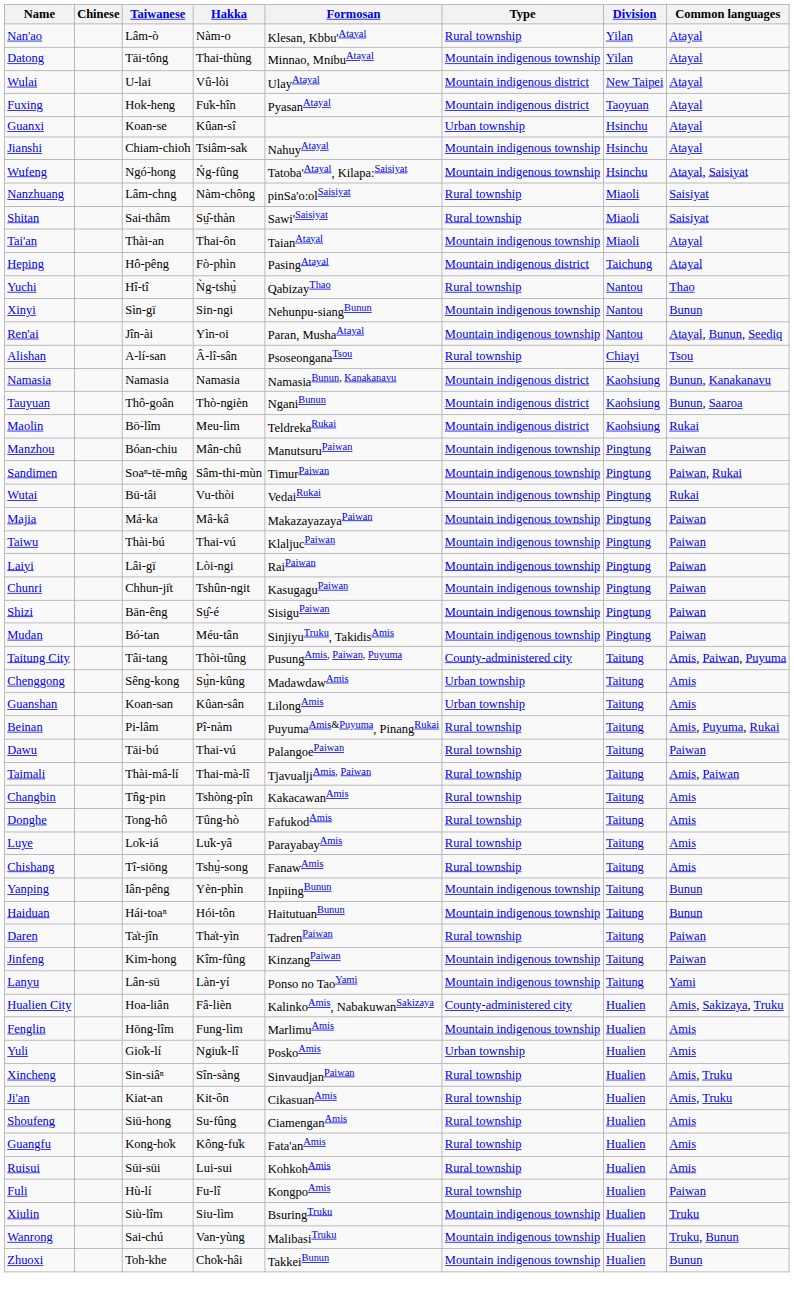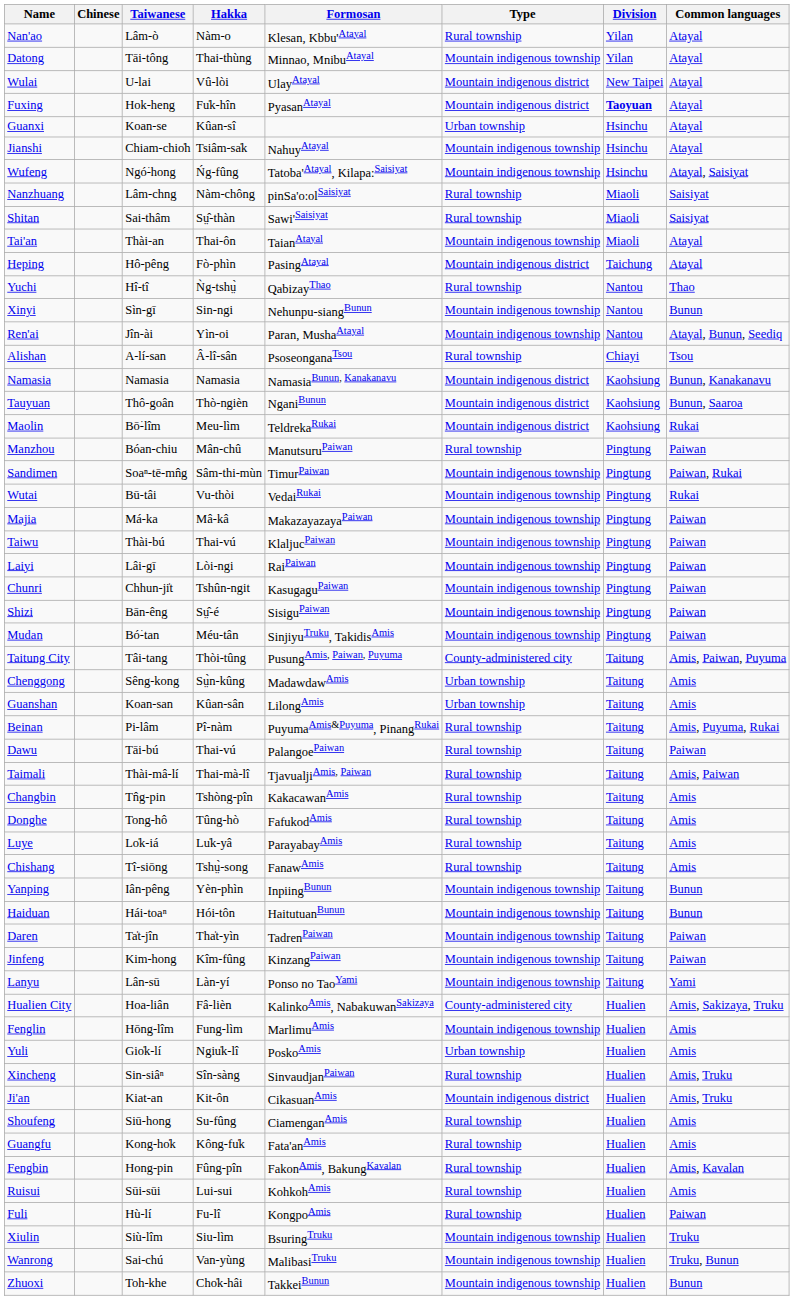 <table class="wikitable sortable">
 <tr>
 <th>Name</th>
 <th>Chinese</th>
 <th><a href='#'>Taiwanese</a></th>
 <th><a href='#'>Hakka</a></th>
 <th><a href='#'>Formosan</a></th>
 <th>Type</th>
 <th><a href='#'>Division</a></th>
 <th>Common languages</th>
 </tr>
 <tr>
 <td><a href='#'>Nan'ao</a></td>
 <td></td>
 <td>Lâm-ò</td>
 <td>Nàm-o</td>
 <td>Klesan, Kbbu'<sup><a href='#'>Atayal</a></sup></td>
 <td><a href='#'>Rural township</a></td>
 <td><a href='#'>Yilan</a></td>
 <td><a href='#'>Atayal</a></td>
 </tr>
 <tr>
 <td><a href='#'>Datong</a></td>
 <td></td>
 <td>Tāi-tông</td>
 <td>Thai-thùng</td>
 <td>Minnao, Mnibu<sup><a href='#'>Atayal</a></sup></td>
 <td><a href='#'>Mountain indigenous township</a></td>
 <td><a href='#'>Yilan</a></td>
 <td><a href='#'>Atayal</a></td>
 </tr>
 <tr>
 <td><a href='#'>Wulai</a></td>
 <td></td>
 <td>U-lai</td>
 <td>Vû-lòi</td>
 <td>Ulay<sup><a href='#'>Atayal</a></sup></td>
 <td><a href='#'>Mountain indigenous district</a></td>
 <td><a href='#'>New Taipei</a></td>
 <td><a href='#'>Atayal</a></td>
 </tr>
 <tr>
 <td><a href='#'>Fuxing</a></td>
 <td></td>
 <td>Hok-heng</td>
 <td>Fu̍k-hîn</td>
 <td>Pyasan<sup><a href='#'>Atayal</a></sup></td>
 <td><a href='#'>Mountain indigenous district</a></td>
-<td><a href='#'>Taoyuan</a></td>
+<td><strong><a href='#'>Taoyuan</a></strong></td>
 <td><a href='#'>Atayal</a></td>
 </tr>
 <tr>
 <td><a href='#'>Guanxi</a></td>
 <td></td>
 <td>Koan-se</td>
 <td>Kûan-sî</td>
 <td></td>
 <td><a href='#'>Urban township</a></td>
 <td><a href='#'>Hsinchu</a></td>
 <td><a href='#'>Atayal</a></td>
 </tr>
 <tr>
 <td><a href='#'>Jianshi</a></td>
 <td></td>
 <td>Chiam-chio̍h</td>
 <td>Tsiâm-sa̍k</td>
 <td>Nahuy<sup><a href='#'>Atayal</a></sup></td>
 <td><a href='#'>Mountain indigenous township</a></td>
 <td><a href='#'>Hsinchu</a></td>
 <td><a href='#'>Atayal</a></td>
 </tr>
 <tr>
 <td><a href='#'>Wufeng</a></td>
 <td></td>
 <td>Ngó͘-hong</td>
 <td>Ńg-fûng</td>
 <td>Tatoba'<sup><a href='#'>Atayal</a></sup>, Kilapa:<sup><a href='#'>Saisiyat</a></sup></td>
 <td><a href='#'>Mountain indigenous township</a></td>
 <td><a href='#'>Hsinchu</a></td>
 <td><a href='#'>Atayal</a>, <a href='#'>Saisiyat</a></td>
 </tr>
 <tr>
 <td><a href='#'>Nanzhuang</a></td>
 <td></td>
 <td>Lâm-chng</td>
 <td>Nàm-chông</td>
 <td>pinSa'o:ol<sup><a href='#'>Saisiyat</a></sup></td>
 <td><a href='#'>Rural township</a></td>
 <td><a href='#'>Miaoli</a></td>
 <td><a href='#'>Saisiyat</a></td>
 </tr>
 <tr>
 <td><a href='#'>Shitan</a></td>
 <td></td>
 <td>Sai-thâm</td>
 <td>Sṳ̂-thàn</td>
 <td>Sawi'<sup><a href='#'>Saisiyat</a></sup></td>
 <td><a href='#'>Rural township</a></td>
 <td><a href='#'>Miaoli</a></td>
 <td><a href='#'>Saisiyat</a></td>
 </tr>
 <tr>
 <td><a href='#'>Tai'an</a></td>
 <td></td>
 <td>Thài-an</td>
 <td>Thai-ôn</td>
 <td>Taian<sup><a href='#'>Atayal</a></sup></td>
 <td><a href='#'>Mountain indigenous township</a></td>
 <td><a href='#'>Miaoli</a></td>
 <td><a href='#'>Atayal</a></td>
 </tr>
 <tr>
 <td><a href='#'>Heping</a></td>
 <td></td>
 <td>Hô-pêng</td>
 <td>Fò-phìn</td>
 <td>Pasing<sup><a href='#'>Atayal</a></sup></td>
 <td><a href='#'>Mountain indigenous district</a></td>
 <td><a href='#'>Taichung</a></td>
 <td><a href='#'>Atayal</a></td>
 </tr>
 <tr>
 <td><a href='#'>Yuchi</a></td>
 <td></td>
 <td>Hî-tî</td>
 <td>Ǹg-tshṳ̀</td>
 <td>Qabizay<sup><a href='#'>Thao</a></sup></td>
 <td><a href='#'>Rural township</a></td>
 <td><a href='#'>Nantou</a></td>
 <td><a href='#'>Thao</a></td>
 </tr>
 <tr>
 <td><a href='#'>Xinyi</a></td>
 <td></td>
 <td>Sìn-gī</td>
 <td>Sin-ngi</td>
 <td>Nehunpu-siang<sup><a href='#'>Bunun</a></sup></td>
 <td><a href='#'>Mountain indigenous township</a></td>
 <td><a href='#'>Nantou</a></td>
 <td><a href='#'>Bunun</a></td>
 </tr>
 <tr>
 <td><a href='#'>Ren'ai</a></td>
 <td></td>
 <td>Jîn-ài</td>
 <td>Yìn-oi</td>
 <td>Paran, Musha<sup><a href='#'>Atayal</a></sup></td>
 <td><a href='#'>Mountain indigenous township</a></td>
 <td><a href='#'>Nantou</a></td>
 <td><a href='#'>Atayal</a>, <a href='#'>Bunun</a>, <a href='#'>Seediq</a></td>
 </tr>
 <tr>
 <td><a href='#'>Alishan</a></td>
 <td></td>
 <td>A-lí-san</td>
 <td>Â-lî-sân</td>
 <td>Psoseongana<sup><a href='#'>Tsou</a></sup></td>
 <td><a href='#'>Rural township</a></td>
 <td><a href='#'>Chiayi</a></td>
 <td><a href='#'>Tsou</a></td>
 </tr>
 <tr>
 <td><a href='#'>Namasia</a></td>
 <td></td>
 <td>Namasia</td>
 <td>Namasia</td>
 <td>Namasia<sup><a href='#'>Bunun</a>, <a href='#'>Kanakanavu</a></sup></td>
 <td><a href='#'>Mountain indigenous district</a></td>
 <td><a href='#'>Kaohsiung</a></td>
 <td><a href='#'>Bunun</a>, <a href='#'>Kanakanavu</a></td>
 </tr>
 <tr>
 <td><a href='#'>Tauyuan</a></td>
 <td></td>
 <td>Thô-goân</td>
 <td>Thò-ngièn</td>
 <td>Ngani<sup><a href='#'>Bunun</a></sup></td>
 <td><a href='#'>Mountain indigenous district</a></td>
 <td><a href='#'>Kaohsiung</a></td>
 <td><a href='#'>Bunun</a>, <a href='#'>Saaroa</a></td>
 </tr>
 <tr>
 <td><a href='#'>Maolin</a></td>
 <td></td>
 <td>Bō͘-lîm</td>
 <td>Meu-lìm</td>
 <td>Teldreka<sup><a href='#'>Rukai</a></sup></td>
 <td><a href='#'>Mountain indigenous district</a></td>
 <td><a href='#'>Kaohsiung</a></td>
 <td><a href='#'>Rukai</a></td>
 </tr>
 <tr>
 <td><a href='#'>Manzhou</a></td>
 <td></td>
 <td>Bóan-chiu</td>
 <td>Mân-chû</td>
 <td>Manutsuru<sup><a href='#'>Paiwan</a></sup></td>
-<td><a href='#'>Mountain indigenous township</a></td>
+<td><a href='#'>Rural township</a></td>
 <td><a href='#'>Pingtung</a></td>
 <td><a href='#'>Paiwan</a></td>
 </tr>
 <tr>
 <td><a href='#'>Sandimen</a></td>
 <td></td>
 <td>Soaⁿ-tē-mn̂g</td>
 <td>Sâm-thi-mùn</td>
 <td>Timur<sup><a href='#'>Paiwan</a></sup></td>
 <td><a href='#'>Mountain indigenous township</a></td>
 <td><a href='#'>Pingtung</a></td>
 <td><a href='#'>Paiwan</a>, <a href='#'>Rukai</a></td>
 </tr>
 <tr>
 <td><a href='#'>Wutai</a></td>
 <td></td>
 <td>Bū-tâi</td>
 <td>Vu-thòi</td>
 <td>Vedai<sup><a href='#'>Rukai</a></sup></td>
 <td><a href='#'>Mountain indigenous township</a></td>
 <td><a href='#'>Pingtung</a></td>
 <td><a href='#'>Rukai</a></td>
 </tr>
 <tr>
 <td><a href='#'>Majia</a></td>
 <td></td>
 <td>Má-ka</td>
 <td>Mâ-kâ</td>
 <td>Makazayazaya<sup><a href='#'>Paiwan</a></sup></td>
 <td><a href='#'>Mountain indigenous township</a></td>
 <td><a href='#'>Pingtung</a></td>
 <td><a href='#'>Paiwan</a></td>
 </tr>
 <tr>
 <td><a href='#'>Taiwu</a></td>
 <td></td>
 <td>Thài-bú</td>
 <td>Thai-vú</td>
 <td>Klaljuc<sup><a href='#'>Paiwan</a></sup></td>
 <td><a href='#'>Mountain indigenous township</a></td>
 <td><a href='#'>Pingtung</a></td>
 <td><a href='#'>Paiwan</a></td>
 </tr>
 <tr>
 <td><a href='#'>Laiyi</a></td>
 <td></td>
 <td>Lâi-gī</td>
 <td>Lòi-ngi</td>
 <td>Rai<sup><a href='#'>Paiwan</a></sup></td>
 <td><a href='#'>Mountain indigenous township</a></td>
 <td><a href='#'>Pingtung</a></td>
 <td><a href='#'>Paiwan</a></td>
 </tr>
 <tr>
 <td><a href='#'>Chunri</a></td>
 <td></td>
 <td>Chhun-ji̍t</td>
 <td>Tshûn-ngit</td>
 <td>Kasugagu<sup><a href='#'>Paiwan</a></sup></td>
 <td><a href='#'>Mountain indigenous township</a></td>
 <td><a href='#'>Pingtung</a></td>
 <td><a href='#'>Paiwan</a></td>
 </tr>
 <tr>
 <td><a href='#'>Shizi</a></td>
 <td></td>
 <td>Bān-êng</td>
 <td>Sṳ̂-é</td>
 <td>Sisigu<sup><a href='#'>Paiwan</a></sup></td>
 <td><a href='#'>Mountain indigenous township</a></td>
 <td><a href='#'>Pingtung</a></td>
 <td><a href='#'>Paiwan</a></td>
 </tr>
 <tr>
 <td><a href='#'>Mudan</a></td>
 <td></td>
 <td>Bó͘-tan</td>
 <td>Méu-tân</td>
 <td>Sinjiyu<sup><a href='#'>Truku</a></sup>, Takidis<sup><a href='#'>Amis</a></sup></td>
 <td><a href='#'>Mountain indigenous township</a></td>
 <td><a href='#'>Pingtung</a></td>
 <td><a href='#'>Paiwan</a></td>
 </tr>
 <tr>
 <td><a href='#'>Taitung City</a></td>
 <td></td>
 <td>Tâi-tang</td>
 <td>Thòi-tûng</td>
 <td>Pusung<sup><a href='#'>Amis</a>, <a href='#'>Paiwan</a>, <a href='#'>Puyuma</a></sup></td>
 <td><a href='#'>County-administered city</a></td>
 <td><a href='#'>Taitung</a></td>
 <td><a href='#'>Amis</a>, <a href='#'>Paiwan</a>, <a href='#'>Puyuma</a></td>
 </tr>
 <tr>
 <td><a href='#'>Chenggong</a></td>
 <td></td>
 <td>Sêng-kong</td>
 <td>Sṳ̀n-kûng</td>
 <td>Madawdaw<sup><a href='#'>Amis</a></sup></td>
 <td><a href='#'>Urban township</a></td>
 <td><a href='#'>Taitung</a></td>
 <td><a href='#'>Amis</a></td>
 </tr>
 <tr>
 <td><a href='#'>Guanshan</a></td>
 <td></td>
 <td>Koan-san</td>
 <td>Kûan-sân</td>
 <td>Lilong<sup><a href='#'>Amis</a></sup></td>
 <td><a href='#'>Urban township</a></td>
 <td><a href='#'>Taitung</a></td>
 <td><a href='#'>Amis</a></td>
 </tr>
 <tr>
 <td><a href='#'>Beinan</a></td>
 <td></td>
 <td>Pi-lâm</td>
 <td>Pî-nàm</td>
 <td>Puyuma<sup><a href='#'>Amis</a>&<a href='#'>Puyuma</a></sup>, Pinang<sup><a href='#'>Rukai</a></sup></td>
 <td><a href='#'>Rural township</a></td>
 <td><a href='#'>Taitung</a></td>
 <td><a href='#'>Amis</a>, <a href='#'>Puyuma</a>, <a href='#'>Rukai</a></td>
 </tr>
 <tr>
 <td><a href='#'>Dawu</a></td>
 <td></td>
 <td>Tāi-bú</td>
 <td>Thai-vú</td>
 <td>Palangoe<sup><a href='#'>Paiwan</a></sup></td>
 <td><a href='#'>Rural township</a></td>
 <td><a href='#'>Taitung</a></td>
 <td><a href='#'>Paiwan</a></td>
 </tr>
 <tr>
 <td><a href='#'>Taimali</a></td>
 <td></td>
 <td>Thài-mâ-lí</td>
 <td>Thai-mà-lî</td>
 <td>Tjavualji<sup><a href='#'>Amis</a>, <a href='#'>Paiwan</a></sup></td>
 <td><a href='#'>Rural township</a></td>
 <td><a href='#'>Taitung</a></td>
 <td><a href='#'>Amis</a>, <a href='#'>Paiwan</a></td>
 </tr>
 <tr>
 <td><a href='#'>Changbin</a></td>
 <td></td>
 <td>Tn̂g-pin</td>
 <td>Tshòng-pîn</td>
 <td>Kakacawan<sup><a href='#'>Amis</a></sup></td>
 <td><a href='#'>Rural township</a></td>
 <td><a href='#'>Taitung</a></td>
 <td><a href='#'>Amis</a></td>
 </tr>
 <tr>
 <td><a href='#'>Donghe</a></td>
 <td></td>
 <td>Tong-hô</td>
 <td>Tûng-hò</td>
 <td>Fafukod<sup><a href='#'>Amis</a></sup></td>
 <td><a href='#'>Rural township</a></td>
 <td><a href='#'>Taitung</a></td>
 <td><a href='#'>Amis</a></td>
 </tr>
 <tr>
 <td><a href='#'>Luye</a></td>
 <td></td>
 <td>Lo̍k-iá</td>
 <td>Lu̍k-yâ</td>
 <td>Parayabay<sup><a href='#'>Amis</a></sup></td>
 <td><a href='#'>Rural township</a></td>
 <td><a href='#'>Taitung</a></td>
 <td><a href='#'>Amis</a></td>
 </tr>
 <tr>
 <td><a href='#'>Chishang</a></td>
 <td></td>
 <td>Tî-siōng</td>
 <td>Tshṳ̀-song</td>
 <td>Fanaw<sup><a href='#'>Amis</a></sup></td>
 <td><a href='#'>Rural township</a></td>
 <td><a href='#'>Taitung</a></td>
 <td><a href='#'>Amis</a></td>
 </tr>
 <tr>
 <td><a href='#'>Yanping</a></td>
 <td></td>
 <td>Iân-pêng</td>
 <td>Yèn-phìn</td>
 <td>Inpiing<sup><a href='#'>Bunun</a></sup></td>
 <td><a href='#'>Mountain indigenous township</a></td>
 <td><a href='#'>Taitung</a></td>
 <td><a href='#'>Bunun</a></td>
 </tr>
 <tr>
 <td><a href='#'>Haiduan</a></td>
 <td></td>
 <td>Hái-toaⁿ</td>
 <td>Hói-tôn</td>
 <td>Haitutuan<sup><a href='#'>Bunun</a></sup></td>
 <td><a href='#'>Mountain indigenous township</a></td>
 <td><a href='#'>Taitung</a></td>
 <td><a href='#'>Bunun</a></td>
 </tr>
 <tr>
 <td><a href='#'>Daren</a></td>
 <td></td>
 <td>Ta̍t-jîn</td>
 <td>Tha̍t-yìn</td>
 <td>Tadren<sup><a href='#'>Paiwan</a></sup></td>
-<td><a href='#'>Rural township</a></td>
+<td><a href='#'>Mountain indigenous township</a></td>
 <td><a href='#'>Taitung</a></td>
 <td><a href='#'>Paiwan</a></td>
 </tr>
 <tr>
 <td><a href='#'>Jinfeng</a></td>
 <td></td>
 <td>Kim-hong</td>
 <td>Kîm-fûng</td>
 <td>Kinzang<sup><a href='#'>Paiwan</a></sup></td>
 <td><a href='#'>Mountain indigenous township</a></td>
 <td><a href='#'>Taitung</a></td>
 <td><a href='#'>Paiwan</a></td>
 </tr>
 <tr>
 <td><a href='#'>Lanyu</a></td>
 <td></td>
 <td>Lân-sū</td>
 <td>Làn-yí</td>
 <td>Ponso no Tao<sup><a href='#'>Yami</a></sup></td>
 <td><a href='#'>Mountain indigenous township</a></td>
 <td><a href='#'>Taitung</a></td>
 <td><a href='#'>Yami</a></td>
 </tr>
 <tr>
 <td><a href='#'>Hualien City</a></td>
 <td></td>
 <td>Hoa-liân</td>
 <td>Fâ-lièn</td>
 <td>Kalinko<sup><a href='#'>Amis</a></sup>, Nabakuwan<sup><a href='#'>Sakizaya</a></sup></td>
 <td><a href='#'>County-administered city</a></td>
 <td><a href='#'>Hualien</a></td>
 <td><a href='#'>Amis</a>, <a href='#'>Sakizaya</a>, <a href='#'>Truku</a></td>
 </tr>
 <tr>
 <td><a href='#'>Fenglin</a></td>
 <td></td>
 <td>Hōng-lîm</td>
 <td>Fung-lìm</td>
 <td>Marlimu<sup><a href='#'>Amis</a></sup></td>
 <td><a href='#'>Mountain indigenous township</a></td>
 <td><a href='#'>Hualien</a></td>
 <td><a href='#'>Amis</a></td>
 </tr>
 <tr>
 <td><a href='#'>Yuli</a></td>
 <td></td>
 <td>Gio̍k-lí</td>
 <td>Ngiu̍k-lî</td>
 <td>Posko<sup><a href='#'>Amis</a></sup></td>
 <td><a href='#'>Urban township</a></td>
 <td><a href='#'>Hualien</a></td>
 <td><a href='#'>Amis</a></td>
 </tr>
 <tr>
 <td><a href='#'>Xincheng</a></td>
 <td></td>
 <td>Sin-siâⁿ</td>
 <td>Sîn-sàng</td>
 <td>Sinvaudjan<sup><a href='#'>Paiwan</a></sup></td>
 <td><a href='#'>Rural township</a></td>
 <td><a href='#'>Hualien</a></td>
 <td><a href='#'>Amis</a>, <a href='#'>Truku</a></td>
 </tr>
 <tr>
 <td><a href='#'>Ji'an</a></td>
 <td></td>
 <td>Kiat-an</td>
 <td>Kit-ôn</td>
 <td>Cikasuan<sup><a href='#'>Amis</a></sup></td>
-<td><a href='#'>Rural township</a></td>
+<td><a href='#'>Mountain indigenous district</a></td>
 <td><a href='#'>Hualien</a></td>
 <td><a href='#'>Amis</a>, <a href='#'>Truku</a></td>
 </tr>
 <tr>
 <td><a href='#'>Shoufeng</a></td>
 <td></td>
 <td>Siū-hong</td>
 <td>Su-fûng</td>
 <td>Ciamengan<sup><a href='#'>Amis</a></sup></td>
 <td><a href='#'>Rural township</a></td>
 <td><a href='#'>Hualien</a></td>
 <td><a href='#'>Amis</a></td>
 </tr>
 <tr>
 <td><a href='#'>Guangfu</a></td>
 <td></td>
 <td>Kong-ho̍k</td>
 <td>Kông-fu̍k</td>
 <td>Fata'an<sup><a href='#'>Amis</a></sup></td>
 <td><a href='#'>Rural township</a></td>
 <td><a href='#'>Hualien</a></td>
 <td><a href='#'>Amis</a></td>
+</tr>
+<tr>
+<td><a href='#'>Fengbin</a></td>
+<td></td>
+<td>Hong-pin</td>
+<td>Fûng-pîn</td>
+<td>Fakon<sup><a href='#'>Amis</a></sup>, Bakung<sup><a href='#'>Kavalan</a></sup></td>
+<td><a href='#'>Rural township</a></td>
+<td><a href='#'>Hualien</a></td>
+<td><a href='#'>Amis</a>, <a href='#'>Kavalan</a></td>
 </tr>
 <tr>
 <td><a href='#'>Ruisui</a></td>
 <td></td>
 <td>Sūi-sūi</td>
 <td>Lui-sui</td>
 <td>Kohkoh<sup><a href='#'>Amis</a></sup></td>
 <td><a href='#'>Rural township</a></td>
 <td><a href='#'>Hualien</a></td>
 <td><a href='#'>Amis</a></td>
 </tr>
 <tr>
 <td><a href='#'>Fuli</a></td>
 <td></td>
 <td>Hù-lí</td>
 <td>Fu-lî</td>
 <td>Kongpo<sup><a href='#'>Amis</a></sup></td>
 <td><a href='#'>Rural township</a></td>
 <td><a href='#'>Hualien</a></td>
 <td><a href='#'>Paiwan</a></td>
 </tr>
 <tr>
 <td><a href='#'>Xiulin</a></td>
 <td></td>
 <td>Siù-lîm</td>
 <td>Siu-lìm</td>
 <td>Bsuring<sup><a href='#'>Truku</a></sup></td>
 <td><a href='#'>Mountain indigenous township</a></td>
 <td><a href='#'>Hualien</a></td>
 <td><a href='#'>Truku</a></td>
 </tr>
 <tr>
 <td><a href='#'>Wanrong</a></td>
 <td></td>
 <td>Sai-chú</td>
 <td>Van-yùng</td>
 <td>Malibasi<sup><a href='#'>Truku</a></sup></td>
 <td><a href='#'>Mountain indigenous township</a></td>
 <td><a href='#'>Hualien</a></td>
 <td><a href='#'>Truku</a>, <a href='#'>Bunun</a></td>
 </tr>
 <tr>
 <td><a href='#'>Zhuoxi</a></td>
 <td></td>
 <td>Toh-khe</td>
 <td>Cho̍k-hâi</td>
 <td>Takkei<sup><a href='#'>Bunun</a></sup></td>
 <td><a href='#'>Mountain indigenous township</a></td>
 <td><a href='#'>Hualien</a></td>
 <td><a href='#'>Bunun</a></td>
 </tr>
 </table>
